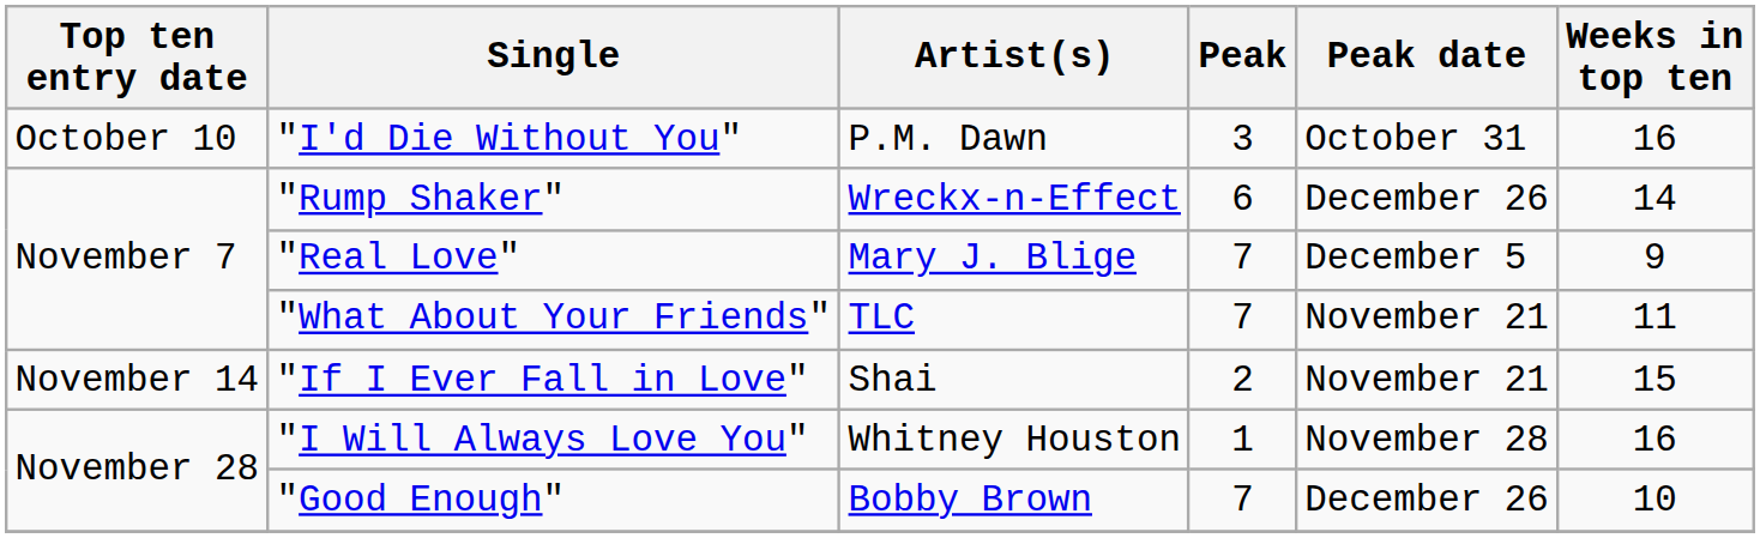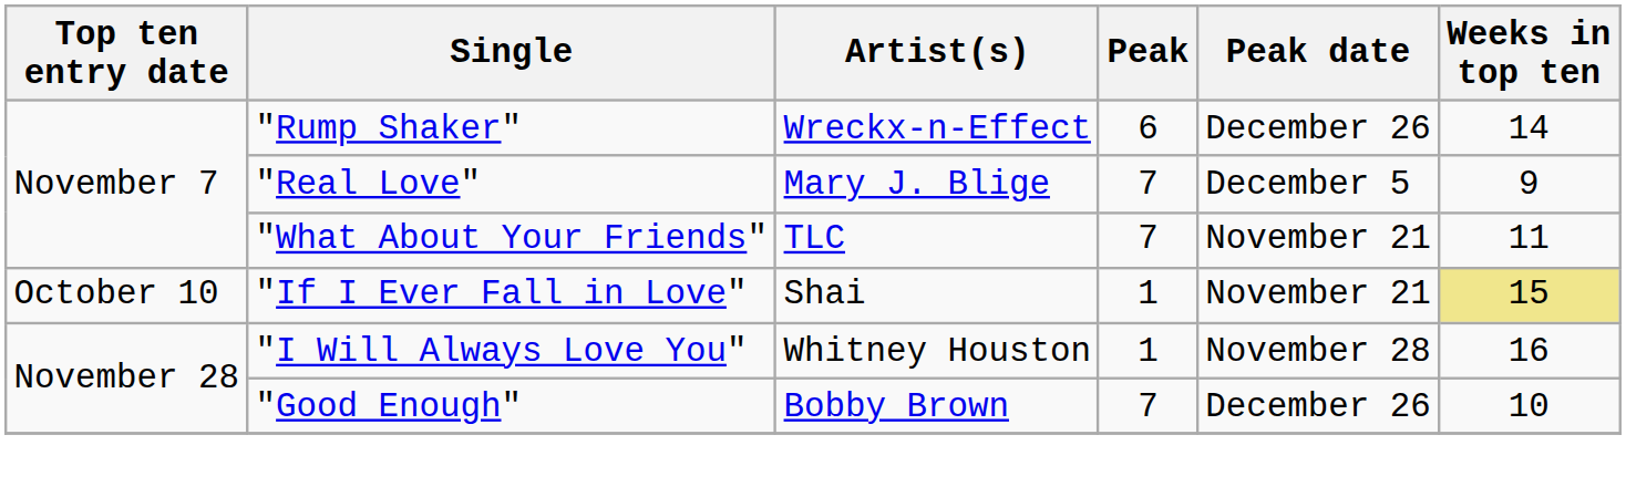 <table class="wikitable sortable">
 <tr>
 <th>Top ten<br>entry date</th>
 <th>Single</th>
 <th>Artist(s)</th>
 <th data-sort-type="number">Peak</th>
 <th>Peak date</th>
 <th data-sort-type="number">Weeks in<br>top ten</th>
-</tr>
-<tr>
-<td>October 10</td>
-<td>"<a href='#'>I'd Die Without You</a>"</td>
-<td>P.M. Dawn</td>
-<td align=center>3</td>
-<td>October 31</td>
-<td align=center>16</td>
 </tr>
 <tr>
 <td rowspan="3">November 7</td>
 <td>"<a href='#'>Rump Shaker</a>"</td>
 <td><a href='#'>Wreckx-n-Effect</a></td>
 <td align=center>6</td>
 <td>December 26</td>
 <td align=center>14</td>
 </tr>
 <tr>
 <td>"<a href='#'>Real Love</a>"</td>
 <td><a href='#'>Mary J. Blige</a></td>
 <td align=center>7</td>
 <td>December 5</td>
 <td align=center>9</td>
 </tr>
 <tr>
 <td>"<a href='#'>What About Your Friends</a>"</td>
 <td><a href='#'>TLC</a></td>
 <td align=center>7</td>
 <td>November 21</td>
 <td align=center>11</td>
 </tr>
 <tr>
-<td>November 14</td>
+<td>October 10</td>
 <td>"<a href='#'>If I Ever Fall in Love</a>"</td>
 <td>Shai</td>
-<td align=center>2</td>
+<td align=center>1</td>
 <td>November 21</td>
-<td align=center>15</td>
+<td align=center style="background: khaki;">15</td>
 </tr>
 <tr>
 <td rowspan="2">November 28</td>
 <td>"<a href='#'>I Will Always Love You</a>"</td>
 <td>Whitney Houston</td>
 <td align=center>1</td>
 <td>November 28</td>
 <td align=center>16</td>
 </tr>
 <tr>
 <td>"<a href='#'>Good Enough</a>"</td>
 <td><a href='#'>Bobby Brown</a></td>
 <td align=center>7</td>
 <td>December 26</td>
 <td align=center>10</td>
 </tr>
 <tr>
 </tr>
 </table>
